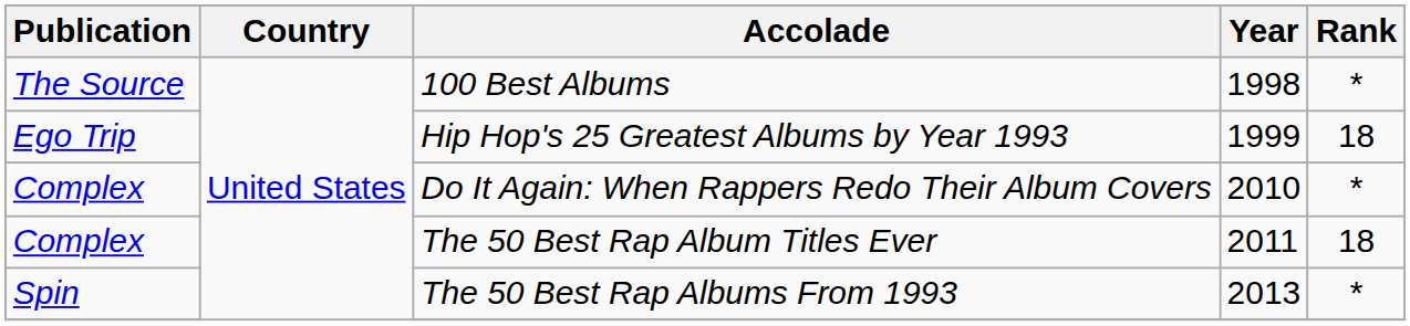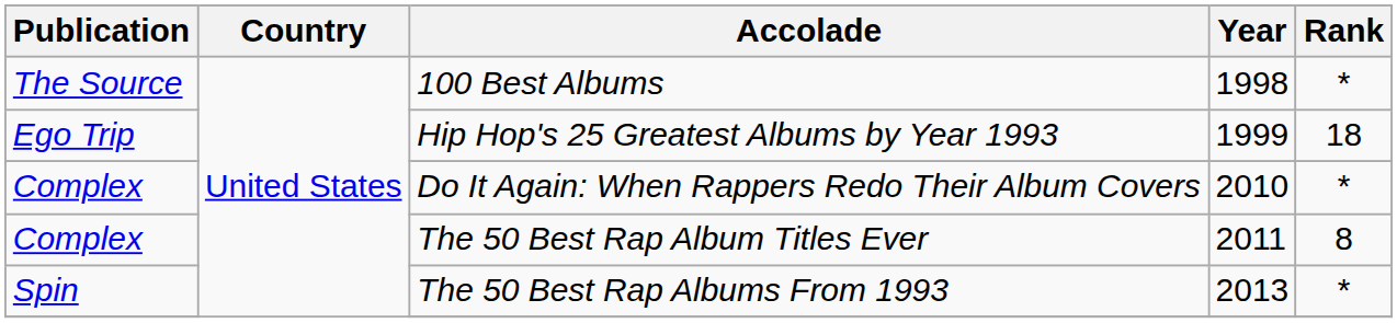 <table class="wikitable">
 <tr>
 <th>Publication</th>
 <th>Country</th>
 <th>Accolade</th>
 <th>Year</th>
 <th>Rank</th>
 </tr>
 <tr>
 <td><em><a href='#'>The Source</a></em></td>
 <td rowspan=10><a href='#'>United States</a></td>
 <td><em>100 Best Albums</em></td>
 <td>1998</td>
 <td style="text-align:center;">*</td>
 </tr>
 <tr>
 <td><em><a href='#'>Ego Trip</a></em></td>
 <td><em>Hip Hop's 25 Greatest Albums by Year 1993</em></td>
 <td>1999</td>
 <td style="text-align:center;">18</td>
 </tr>
 <tr>
 <td><em><a href='#'>Complex</a></em></td>
 <td><em>Do It Again: When Rappers Redo Their Album Covers</em></td>
 <td>2010</td>
 <td style="text-align:center;">*</td>
 </tr>
 <tr>
 <td><em><a href='#'>Complex</a></em></td>
 <td><em>The 50 Best Rap Album Titles Ever</em></td>
 <td>2011</td>
-<td style="text-align:center;">18</td>
+<td style="text-align:center;">8</td>
 </tr>
 <tr>
 <td><em><a href='#'>Spin</a></em></td>
 <td><em>The 50 Best Rap Albums From 1993</em></td>
 <td>2013</td>
 <td style="text-align:center;">*</td>
 </tr>
 <tr>
 </tr>
 </table>
